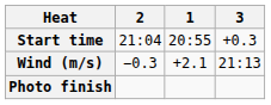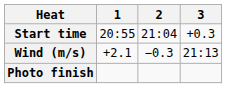 <table class="wikitable" style="text-align:center">
 <tr>
 <th>Heat</th>
+<th>1</th>
 <th>2</th>
-<th>1</th>
 <th>3</th>
 </tr>
 <tr>
 <th>Start time</th>
+<td>20:55</td>
 <td>21:04</td>
-<td>20:55</td>
 <td>+0.3</td>
 </tr>
 <tr>
 <th>Wind (m/s)</th>
+<td>+2.1</td>
 <td>−0.3</td>
-<td>+2.1</td>
 <td>21:13</td>
 </tr>
 <tr>
 <th>Photo finish</th>
 <td></td>
 <td></td>
 <td></td>
 </tr>
 </table>
